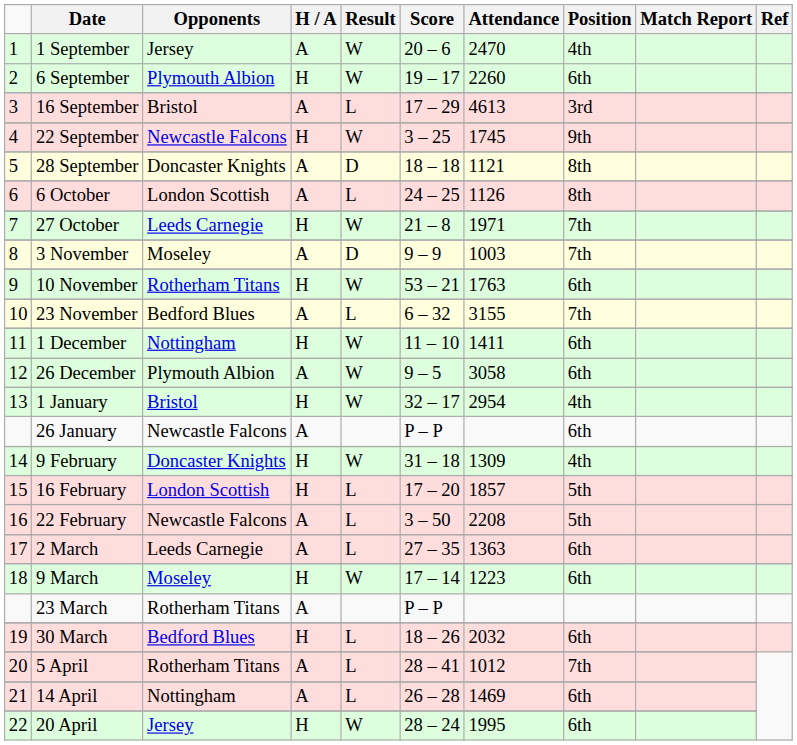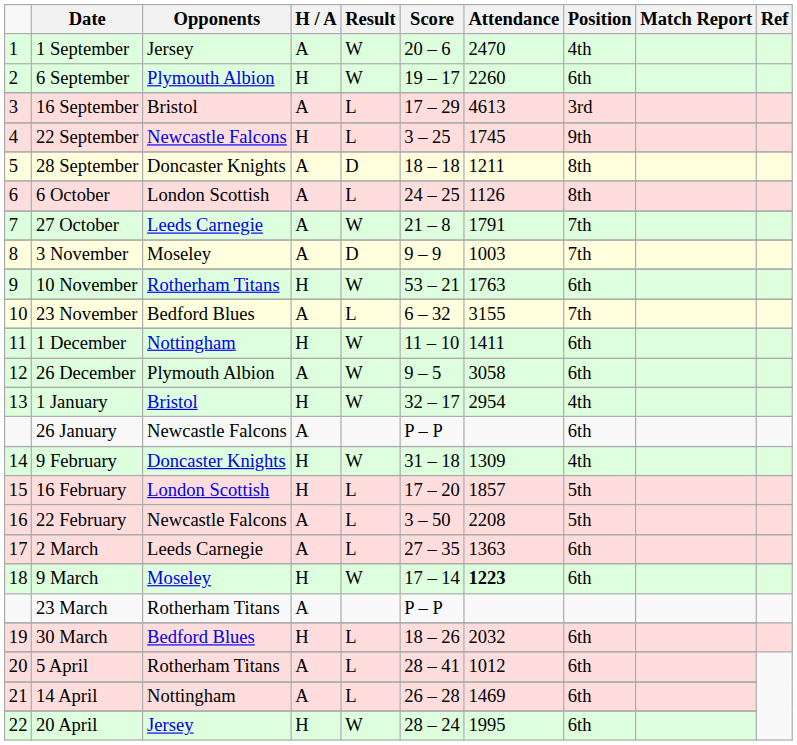 <table class="wikitable" style="text-align:left">
 <tr>
 <td></td>
 <th>Date</th>
 <th>Opponents</th>
 <th>H / A</th>
 <th>Result</th>
 <th>Score</th>
 <th>Attendance</th>
 <th>Position</th>
 <th>Match Report</th>
 <th>Ref</th>
 </tr>
 <tr bgcolor="#ddffdd">
 <td>1</td>
 <td>1 September</td>
 <td>Jersey</td>
 <td>A</td>
 <td>W</td>
 <td>20 – 6</td>
 <td>2470</td>
 <td>4th</td>
 <td></td>
 <td></td>
 </tr>
 <tr bgcolor="#ddffdd">
 <td>2</td>
 <td>6 September</td>
 <td><a href='#'>Plymouth Albion</a></td>
 <td>H</td>
 <td>W</td>
 <td>19 – 17</td>
 <td>2260</td>
 <td>6th</td>
 <td></td>
 <td></td>
 </tr>
 <tr>
 </tr>
 <tr bgcolor="ffdddd">
 <td>3</td>
 <td>16 September</td>
 <td>Bristol</td>
 <td>A</td>
 <td>L</td>
 <td>17 – 29</td>
 <td>4613</td>
 <td>3rd</td>
 <td></td>
 <td></td>
 </tr>
 <tr>
 </tr>
 <tr bgcolor="ffdddd">
 <td>4</td>
 <td>22 September</td>
 <td><a href='#'>Newcastle Falcons</a></td>
 <td>H</td>
-<td>W</td>
+<td>L</td>
 <td>3 – 25</td>
 <td>1745</td>
 <td>9th</td>
 <td></td>
 <td></td>
 </tr>
 <tr>
 </tr>
 <tr bgcolor="#ffffdd">
 <td>5</td>
 <td>28 September</td>
 <td>Doncaster Knights</td>
 <td>A</td>
 <td>D</td>
 <td>18 – 18</td>
-<td>1121</td>
+<td>1211</td>
 <td>8th</td>
 <td></td>
 <td></td>
 </tr>
 <tr>
 </tr>
 <tr bgcolor="ffdddd">
 <td>6</td>
 <td>6 October</td>
 <td>London Scottish</td>
 <td>A</td>
 <td>L</td>
 <td>24 – 25</td>
 <td>1126</td>
 <td>8th</td>
 <td></td>
 <td></td>
 </tr>
 <tr>
 </tr>
 <tr bgcolor="#ddffdd">
 <td>7</td>
 <td>27 October</td>
 <td><a href='#'>Leeds Carnegie</a></td>
-<td>H</td>
+<td>A</td>
 <td>W</td>
 <td>21 – 8</td>
-<td>1971</td>
+<td>1791</td>
 <td>7th</td>
 <td></td>
 <td></td>
 </tr>
 <tr>
 </tr>
 <tr bgcolor="#ffffdd">
 <td>8</td>
 <td>3 November</td>
 <td>Moseley</td>
 <td>A</td>
 <td>D</td>
 <td>9 – 9</td>
 <td>1003</td>
 <td>7th</td>
 <td></td>
 <td></td>
 </tr>
 <tr>
 </tr>
 <tr bgcolor="#ddffdd">
 <td>9</td>
 <td>10 November</td>
 <td><a href='#'>Rotherham Titans</a></td>
 <td>H</td>
 <td>W</td>
 <td>53 – 21</td>
 <td>1763</td>
 <td>6th</td>
 <td></td>
 <td></td>
 </tr>
 <tr>
 </tr>
 <tr bgcolor="#ffffdd">
 <td>10</td>
 <td>23 November</td>
 <td>Bedford Blues</td>
 <td>A</td>
 <td>L</td>
 <td>6 – 32</td>
 <td>3155</td>
 <td>7th</td>
 <td></td>
 <td></td>
 </tr>
 <tr>
 </tr>
 <tr bgcolor="#ddffdd">
 <td>11</td>
 <td>1 December</td>
 <td><a href='#'>Nottingham</a></td>
 <td>H</td>
 <td>W</td>
 <td>11 – 10</td>
 <td>1411</td>
 <td>6th</td>
 <td></td>
 <td></td>
 </tr>
 <tr>
 </tr>
 <tr bgcolor="#ddffdd">
 <td>12</td>
 <td>26 December</td>
 <td>Plymouth Albion</td>
 <td>A</td>
 <td>W</td>
 <td>9 – 5</td>
 <td>3058</td>
 <td>6th</td>
 <td></td>
 <td></td>
 </tr>
 <tr>
 </tr>
 <tr bgcolor="#ddffdd">
 <td>13</td>
 <td>1 January</td>
 <td><a href='#'>Bristol</a></td>
 <td>H</td>
 <td>W</td>
 <td>32 – 17</td>
 <td>2954</td>
 <td>4th</td>
 <td></td>
 <td></td>
 </tr>
 <tr>
 <td></td>
 <td>26 January</td>
 <td>Newcastle Falcons</td>
 <td>A</td>
 <td></td>
 <td>P – P</td>
 <td></td>
 <td>6th</td>
 <td></td>
 </tr>
 <tr>
 </tr>
 <tr bgcolor="#ddffdd">
 <td>14</td>
 <td>9 February</td>
 <td><a href='#'>Doncaster Knights</a></td>
 <td>H</td>
 <td>W</td>
 <td>31 – 18</td>
 <td>1309</td>
 <td>4th</td>
 <td></td>
 <td></td>
 </tr>
 <tr>
 </tr>
 <tr bgcolor="ffdddd">
 <td>15</td>
 <td>16 February</td>
 <td><a href='#'>London Scottish</a></td>
 <td>H</td>
 <td>L</td>
 <td>17 – 20</td>
 <td>1857</td>
 <td>5th</td>
 <td></td>
 <td></td>
 </tr>
 <tr>
 </tr>
 <tr bgcolor="ffdddd">
 <td>16</td>
 <td>22 February</td>
 <td>Newcastle Falcons</td>
 <td>A</td>
 <td>L</td>
 <td>3 – 50</td>
 <td>2208</td>
 <td>5th</td>
 <td></td>
 <td></td>
 </tr>
 <tr>
 </tr>
 <tr bgcolor="ffdddd">
 <td>17</td>
 <td>2 March</td>
 <td>Leeds Carnegie</td>
 <td>A</td>
 <td>L</td>
 <td>27 – 35</td>
 <td>1363</td>
 <td>6th</td>
 <td></td>
 <td></td>
 </tr>
 <tr>
 </tr>
 <tr bgcolor="#ddffdd">
 <td>18</td>
 <td>9 March</td>
 <td><a href='#'>Moseley</a></td>
 <td>H</td>
 <td>W</td>
 <td>17 – 14</td>
-<td>1223</td>
+<td><strong>1223</strong></td>
 <td>6th</td>
 <td></td>
 <td></td>
 </tr>
 <tr>
 <td></td>
 <td>23 March</td>
 <td>Rotherham Titans</td>
 <td>A</td>
 <td></td>
 <td>P – P</td>
 <td></td>
 <td></td>
 <td></td>
 </tr>
 <tr>
 </tr>
 <tr bgcolor="ffdddd">
 <td>19</td>
 <td>30 March</td>
 <td><a href='#'>Bedford Blues</a></td>
 <td>H</td>
 <td>L</td>
 <td>18 – 26</td>
 <td>2032</td>
 <td>6th</td>
 <td></td>
 <td></td>
 </tr>
 <tr>
 </tr>
 <tr bgcolor="ffdddd">
 <td>20</td>
 <td>5 April</td>
 <td>Rotherham Titans</td>
 <td>A</td>
 <td>L</td>
 <td>28 – 41</td>
 <td>1012</td>
-<td>7th</td>
+<td>6th</td>
 <td></td>
 </tr>
 <tr>
 </tr>
 <tr bgcolor="ffdddd">
 <td>21</td>
 <td>14 April</td>
 <td>Nottingham</td>
 <td>A</td>
 <td>L</td>
 <td>26 – 28</td>
 <td>1469</td>
 <td>6th</td>
 <td></td>
 </tr>
 <tr>
 </tr>
 <tr bgcolor="#ddffdd">
 <td>22</td>
 <td>20 April</td>
 <td><a href='#'>Jersey</a></td>
 <td>H</td>
 <td>W</td>
 <td>28 – 24</td>
 <td>1995</td>
 <td>6th</td>
 <td></td>
 </tr>
 </table>
